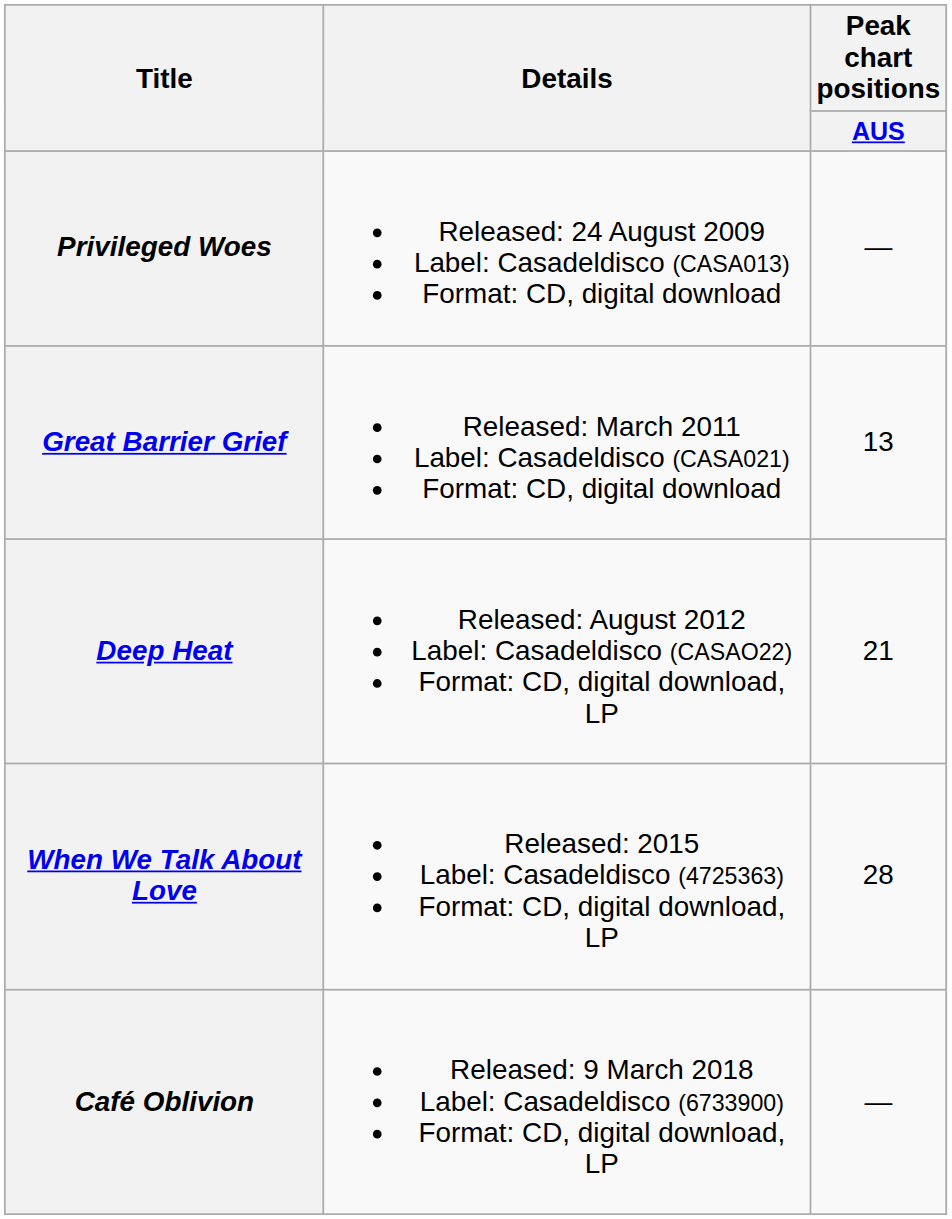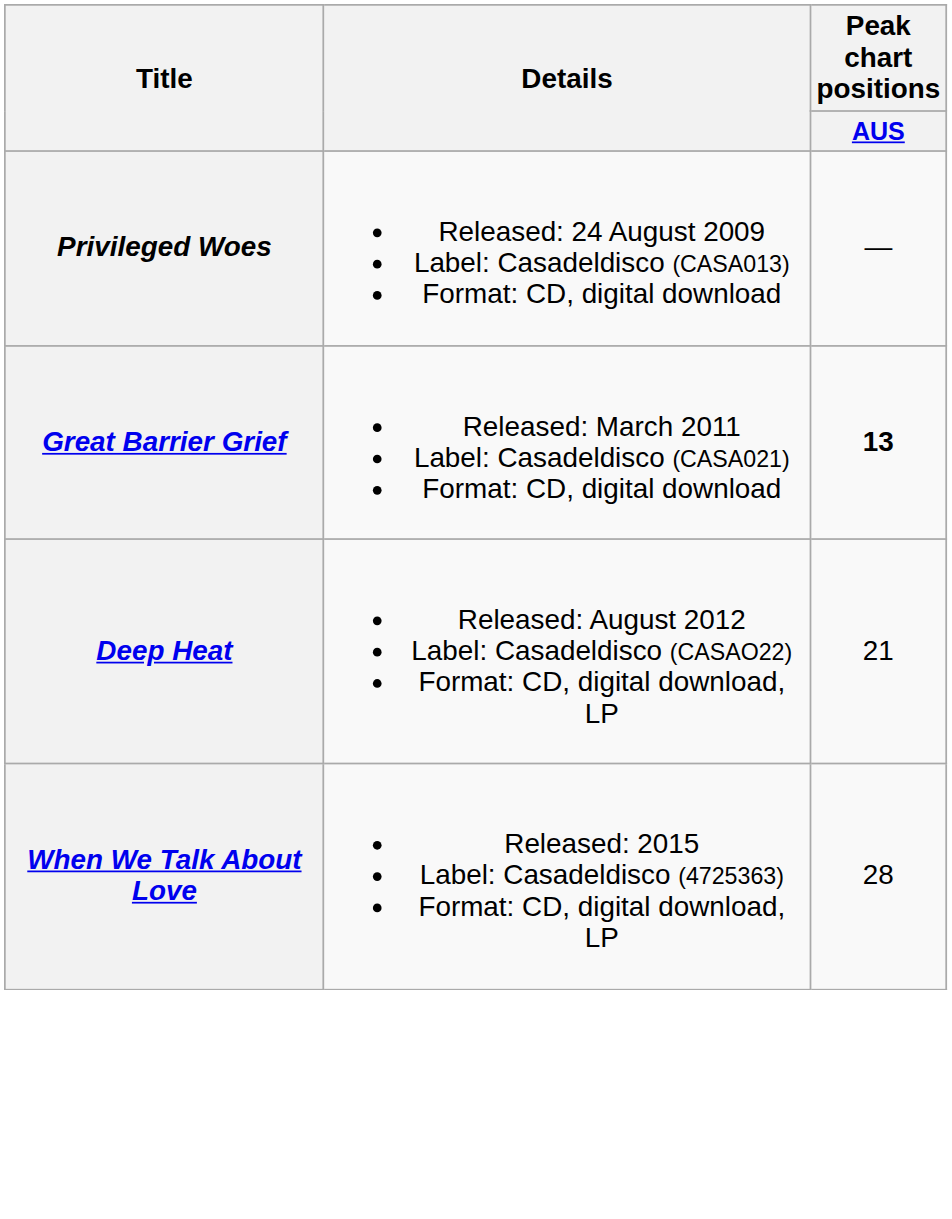 <table class="wikitable plainrowheaders" style="text-align:center;" border="1">
 <tr>
 <th scope="col" rowspan="2" style="width:11em;">Title</th>
 <th scope="col" rowspan="2" style="width:17em;">Details</th>
 <th scope="col" colspan="1">Peak chart positions</th>
 </tr>
 <tr>
 <th scope="col" style="width:3em;font-size:90%;"><a href='#'>AUS</a><br></th>
 </tr>
 <tr>
 <th scope="row"><em>Privileged Woes</em></th>
 <td><br><ul><li>Released: 24 August 2009</li><li>Label: Casadeldisco <small>(CASA013)</small></li><li>Format: CD, digital download</li></ul></td>
 <td>—</td>
 </tr>
 <tr>
 <th scope="row"><em><a href='#'>Great Barrier Grief</a></em></th>
 <td><br><ul><li>Released: March 2011</li><li>Label: Casadeldisco <small>(CASA021)</small></li><li>Format: CD, digital download</li></ul></td>
-<td>13</td>
+<td><strong>13</strong></td>
 </tr>
 <tr>
 <th scope="row"><em><a href='#'>Deep Heat</a></em></th>
 <td><br><ul><li>Released: August 2012</li><li>Label: Casadeldisco <small>(CASAO22)</small></li><li>Format: CD, digital download, LP</li></ul></td>
 <td>21</td>
 </tr>
 <tr>
 <th scope="row"><em><a href='#'>When We Talk About Love</a></em></th>
 <td><br><ul><li>Released: 2015</li><li>Label: Casadeldisco <small>(4725363)</small></li><li>Format: CD, digital download, LP</li></ul></td>
 <td>28</td>
 </tr>
-<tr>
-<th scope="row"><em>Café Oblivion</em></th>
-<td><br><ul><li>Released: 9 March 2018</li><li>Label: Casadeldisco <small>(6733900)</small></li><li>Format: CD, digital download, LP</li></ul></td>
-<td>—</td>
-</tr>
 </table>
